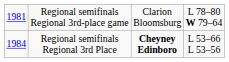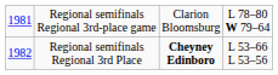 <table class="wikitable">
 <tr align="center">
 <td><a href='#'>1981</a></td>
 <td>Regional semifinals<br>Regional 3rd-place game</td>
 <td>Clarion<br>Bloomsburg</td>
 <td>L 78–80<br><strong>W</strong> 79–64</td>
 </tr>
 <tr align="center">
-<td><a href='#'>1984</a></td>
+<td><a href='#'>1982</a></td>
 <td>Regional semifinals<br>Regional 3rd Place</td>
 <td><strong>Cheyney<br>Edinboro</strong></td>
 <td>L 53–66<br>L 53–56</td>
 </tr>
 </table>
